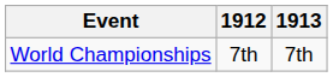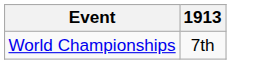 <table class="wikitable">
 <tr>
 <th>Event</th>
-<th>1912</th>
 <th>1913</th>
 </tr>
 <tr>
 <td><a href='#'>World Championships</a></td>
 <td align="center">7th</td>
-<td align="center">7th</td>
 </tr>
 </table>
